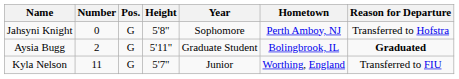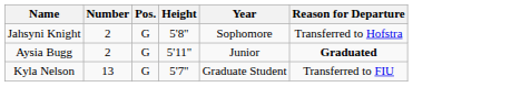 <table class="wikitable sortable" border="1" style="text-align: center;">
 <tr>
 <th>Name</th>
 <th>Number</th>
 <th>Pos.</th>
 <th>Height</th>
 <th>Year</th>
-<th>Hometown</th>
 <th class="unsortable">Reason for Departure</th>
 </tr>
 <tr>
 <td>Jahsyni Knight</td>
-<td>0</td>
+<td>2</td>
 <td>G</td>
 <td>5'8"</td>
 <td>Sophomore</td>
-<td><a href='#'>Perth Amboy, NJ</a></td>
 <td>Transferred to <a href='#'>Hofstra</a></td>
 </tr>
 <tr>
 <td>Aysia Bugg</td>
 <td>2</td>
 <td>G</td>
 <td>5'11"</td>
-<td>Graduate Student</td>
-<td><a href='#'>Bolingbrook, IL</a></td>
+<td>Junior</td>
 <td><strong>Graduated</strong></td>
 </tr>
 <tr>
 <td>Kyla Nelson</td>
-<td>11</td>
+<td>13</td>
 <td>G</td>
 <td>5'7"</td>
-<td>Junior</td>
-<td><a href='#'>Worthing</a>, <a href='#'>England</a></td>
+<td>Graduate Student</td>
 <td>Transferred to <a href='#'>FIU</a></td>
 </tr>
 </table>
